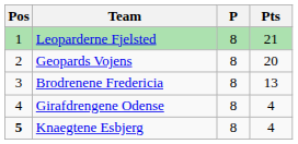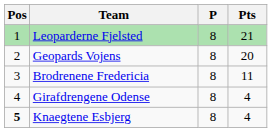 <table class="wikitable" style="font-size: 100%">
 <tr>
 <th width=20>Pos</th>
 <th width=200>Team</th>
 <th width=30>P</th>
 <th width=40>Pts</th>
 </tr>
 <tr align=center style="background:#ACE1AF;">
 <td>1</td>
 <td align="left"><a href='#'>Leoparderne Fjelsted</a></td>
 <td>8</td>
 <td>21</td>
 </tr>
 <tr align=center>
 <td>2</td>
 <td align="left"><a href='#'>Geopards Vojens</a></td>
 <td>8</td>
 <td>20</td>
 </tr>
 <tr align=center>
 <td>3</td>
 <td align="left"><a href='#'>Brodrenene Fredericia</a></td>
 <td>8</td>
-<td>13</td>
+<td>11</td>
 </tr>
 <tr align=center>
 <td>4</td>
 <td align="left"><a href='#'>Girafdrengene Odense</a></td>
 <td>8</td>
 <td>4</td>
 </tr>
 <tr align=center>
 <td><strong>5</strong></td>
 <td align="left"><a href='#'>Knaegtene Esbjerg</a></td>
 <td>8</td>
 <td>4</td>
 </tr>
 </table>
